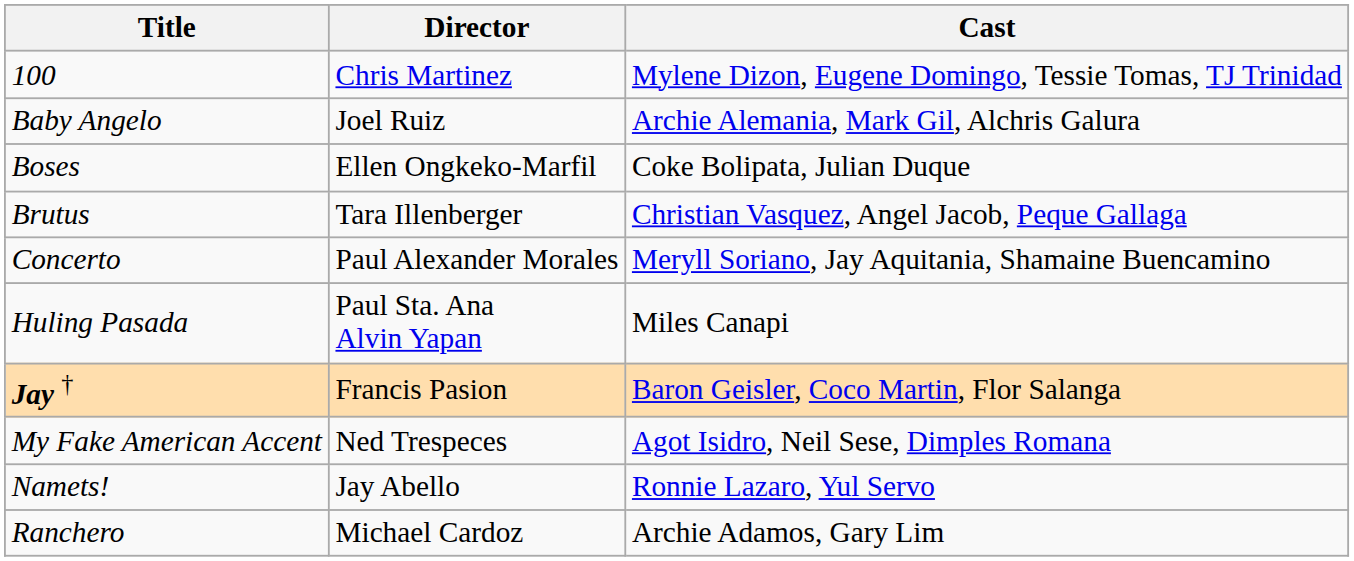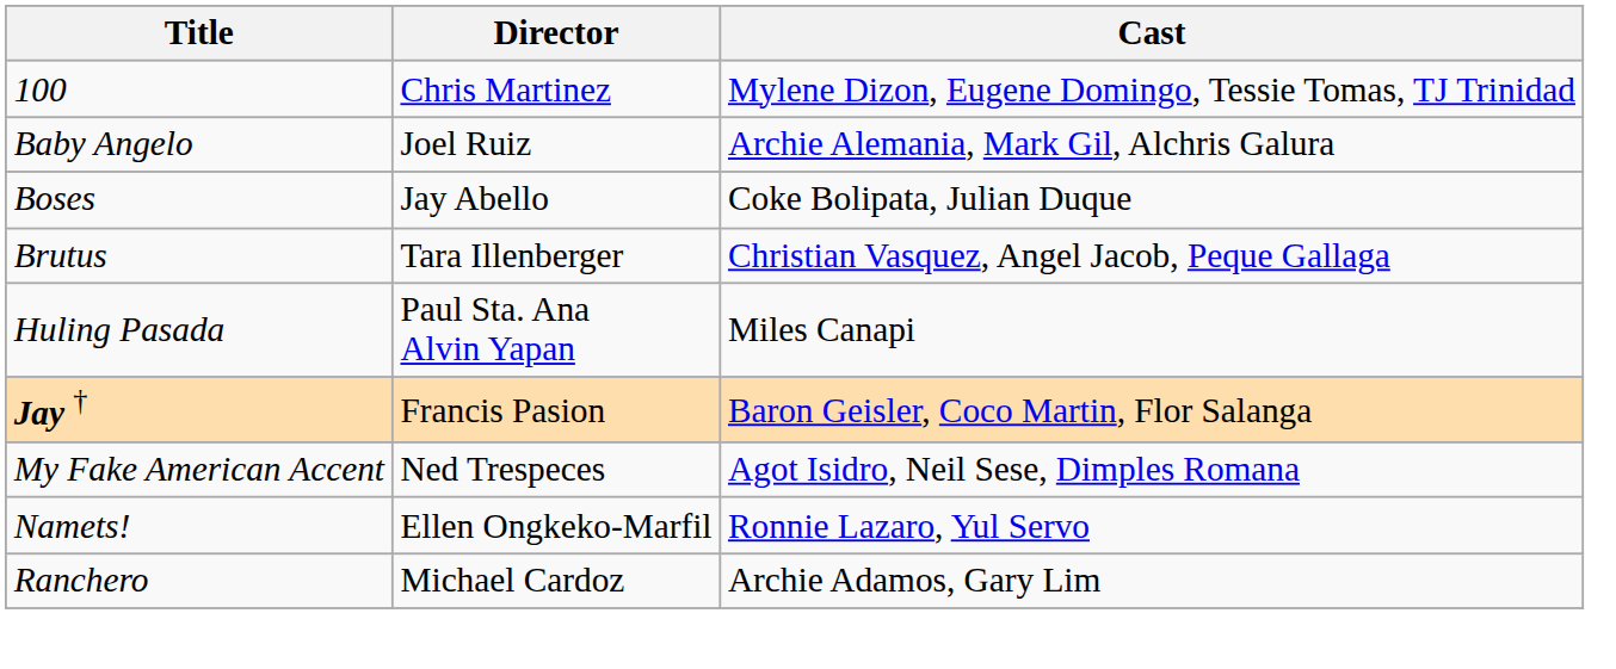 <table class="wikitable">
 <tr>
 <th>Title</th>
 <th>Director</th>
 <th>Cast</th>
 </tr>
 <tr>
 <td><em>100</em></td>
 <td><a href='#'>Chris Martinez</a></td>
 <td><a href='#'>Mylene Dizon</a>, <a href='#'>Eugene Domingo</a>, Tessie Tomas, <a href='#'>TJ Trinidad</a></td>
 </tr>
 <tr>
 <td><em>Baby Angelo</em></td>
 <td>Joel Ruiz</td>
 <td><a href='#'>Archie Alemania</a>, <a href='#'>Mark Gil</a>, Alchris Galura</td>
 </tr>
 <tr>
 <td><em>Boses</em></td>
-<td>Ellen Ongkeko-Marfil</td>
+<td>Jay Abello</td>
 <td>Coke Bolipata, Julian Duque</td>
 </tr>
 <tr>
 <td><em>Brutus</em></td>
 <td>Tara Illenberger</td>
 <td><a href='#'>Christian Vasquez</a>, Angel Jacob, <a href='#'>Peque Gallaga</a></td>
-</tr>
-<tr>
-<td><em>Concerto</em></td>
-<td>Paul Alexander Morales</td>
-<td><a href='#'>Meryll Soriano</a>, Jay Aquitania, Shamaine Buencamino</td>
 </tr>
 <tr>
 <td><em>Huling Pasada</em></td>
 <td>Paul Sta. Ana<br><a href='#'>Alvin Yapan</a></td>
 <td>Miles Canapi</td>
 </tr>
 <tr style="background:#FFDEAD;">
 <td><strong><em>Jay</em></strong> <sup>†</sup></td>
 <td>Francis Pasion</td>
 <td><a href='#'>Baron Geisler</a>, <a href='#'>Coco Martin</a>, Flor Salanga</td>
 </tr>
 <tr>
 <td><em>My Fake American Accent</em></td>
 <td>Ned Trespeces</td>
 <td><a href='#'>Agot Isidro</a>, Neil Sese, <a href='#'>Dimples Romana</a></td>
 </tr>
 <tr>
 <td><em>Namets!</em></td>
-<td>Jay Abello</td>
+<td>Ellen Ongkeko-Marfil</td>
 <td><a href='#'>Ronnie Lazaro</a>, <a href='#'>Yul Servo</a></td>
 </tr>
 <tr>
 <td><em>Ranchero</em></td>
 <td>Michael Cardoz</td>
 <td>Archie Adamos, Gary Lim</td>
 </tr>
 </table>
